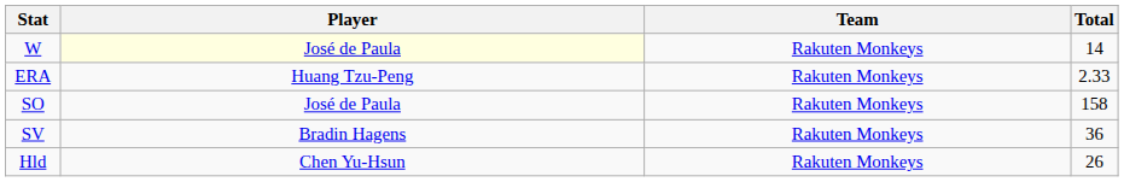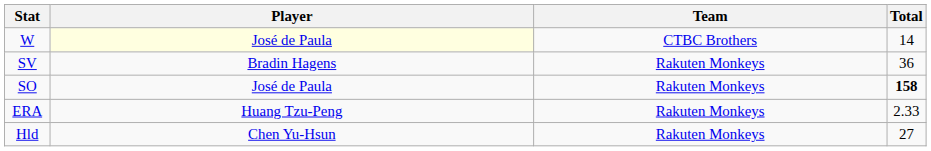 <table class = "wikitable"  style = "width:50%; text-align:center;">
 <tr>
 <th style = "width:5%;">Stat</th>
 <th style = "width:55%;">Player</th>
 <th style = "width:55%;">Team</th>
 <th style = "width:5%;">Total</th>
 </tr>
 <tr>
 <td><a href='#'> W</a></td>
 <td style="background: lightyellow;"><a href='#'>José de Paula </a></td>
+<td><a href='#'>CTBC Brothers </a></td>
+<td>14</td>
+</tr>
+<tr>
+<td><a href='#'> SV</a></td>
+<td><a href='#'>Bradin Hagens </a></td>
 <td><a href='#'>Rakuten Monkeys </a></td>
-<td>14</td>
+<td>36</td>
+</tr>
+<tr>
+<td><a href='#'> SO</a></td>
+<td><a href='#'>José de Paula </a></td>
+<td><a href='#'>Rakuten Monkeys </a></td>
+<td><strong>158</strong></td>
 </tr>
 <tr>
 <td><a href='#'> ERA</a></td>
 <td><a href='#'>Huang Tzu-Peng </a></td>
 <td><a href='#'>Rakuten Monkeys </a></td>
 <td>2.33</td>
 </tr>
 <tr>
-<td><a href='#'> SO</a></td>
-<td><a href='#'>José de Paula </a></td>
-<td><a href='#'>Rakuten Monkeys </a></td>
-<td>158</td>
-</tr>
-<tr>
-<td><a href='#'> SV</a></td>
-<td><a href='#'>Bradin Hagens </a></td>
-<td><a href='#'>Rakuten Monkeys </a></td>
-<td>36</td>
-</tr>
-<tr>
 <td><a href='#'> Hld</a></td>
 <td><a href='#'>Chen Yu-Hsun </a></td>
 <td><a href='#'>Rakuten Monkeys </a></td>
-<td>26</td>
+<td>27</td>
 </tr>
 </table>
